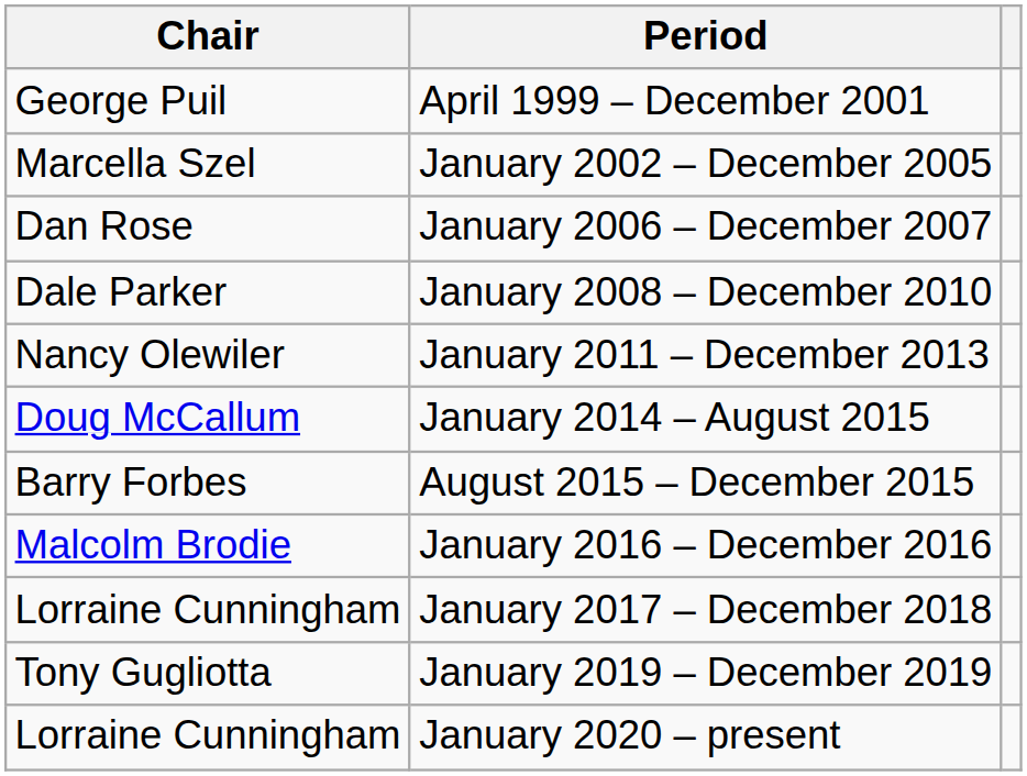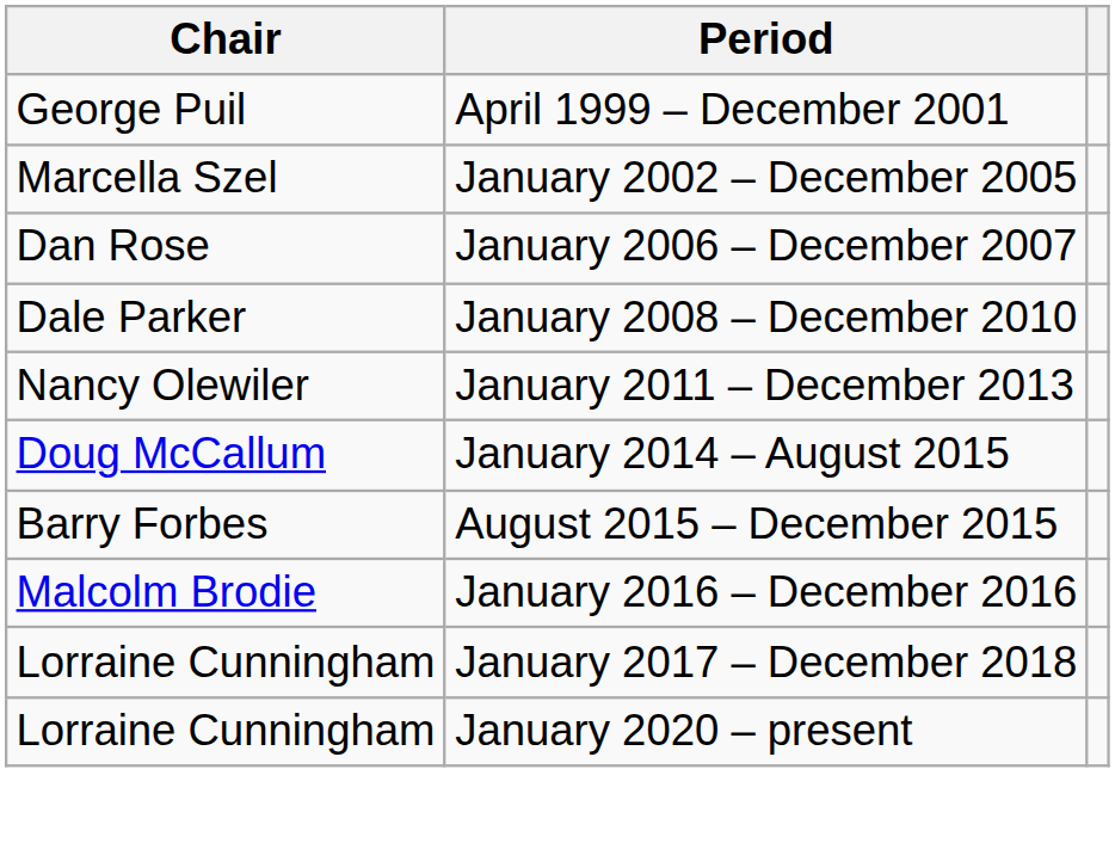 <table class="wikitable">
 <tr>
 <th>Chair</th>
 <th>Period</th>
 <th></th>
 </tr>
 <tr>
 <td>George Puil</td>
 <td>April 1999 –  December 2001</td>
 <td></td>
 </tr>
 <tr>
 <td>Marcella Szel</td>
 <td>January 2002  –  December 2005</td>
 <td></td>
 </tr>
 <tr>
 <td>Dan Rose</td>
 <td>January 2006  –  December 2007</td>
 <td></td>
 </tr>
 <tr>
 <td>Dale Parker</td>
 <td>January 2008  –  December 2010</td>
 <td></td>
 </tr>
 <tr>
 <td>Nancy Olewiler</td>
 <td>January 2011 –  December 2013</td>
 <td></td>
 </tr>
 <tr>
 <td><a href='#'>Doug McCallum</a></td>
 <td>January 2014 – August 2015</td>
 <td></td>
 </tr>
 <tr>
 <td>Barry Forbes</td>
 <td>August 2015 – December 2015</td>
 <td></td>
 </tr>
 <tr>
 <td><a href='#'>Malcolm Brodie</a></td>
 <td>January 2016 – December 2016</td>
 <td></td>
 </tr>
 <tr>
 <td>Lorraine Cunningham</td>
 <td>January 2017 – December 2018</td>
 <td></td>
 </tr>
 <tr>
-<td>Tony Gugliotta</td>
-<td>January 2019 – December 2019</td>
-<td></td>
-</tr>
-<tr>
 <td>Lorraine Cunningham</td>
 <td>January 2020 – present</td>
 <td></td>
 </tr>
 </table>
